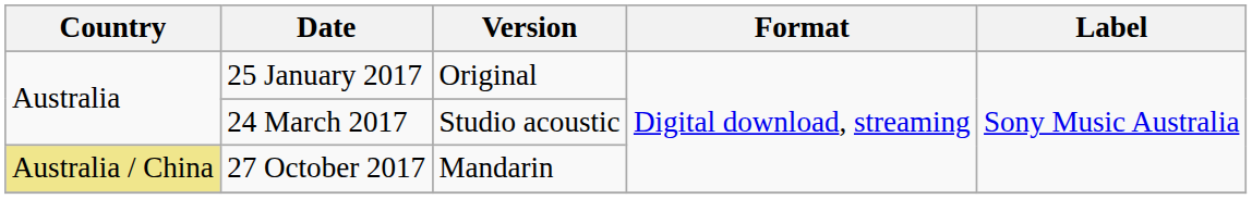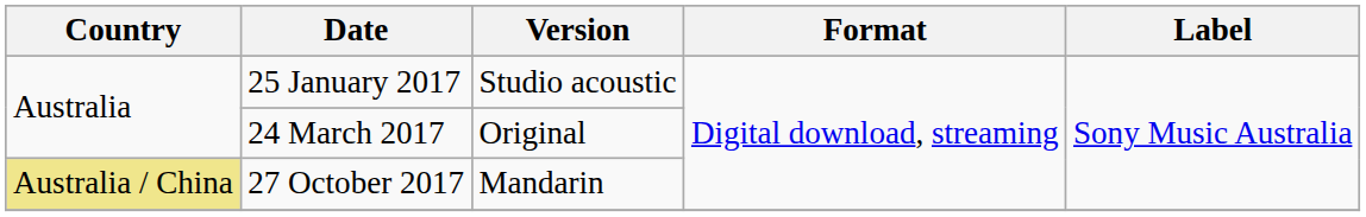 <table class="wikitable plainrowheaders">
 <tr>
 <th scope="col">Country</th>
 <th scope="col">Date</th>
 <th scope="col">Version</th>
 <th scope="col">Format</th>
 <th scope="col">Label</th>
 </tr>
 <tr>
 <td rowspan="2">Australia</td>
 <td>25 January 2017</td>
-<td>Original</td>
+<td>Studio acoustic</td>
 <td rowspan="3"><a href='#'>Digital download</a>, <a href='#'>streaming</a></td>
 <td rowspan="3"><a href='#'>Sony Music Australia</a></td>
 </tr>
 <tr>
 <td>24 March 2017</td>
-<td>Studio acoustic</td>
+<td>Original</td>
 </tr>
 <tr>
 <td style="background: khaki;">Australia / China</td>
 <td>27 October 2017</td>
 <td>Mandarin</td>
 </tr>
 <tr>
 </tr>
 </table>
